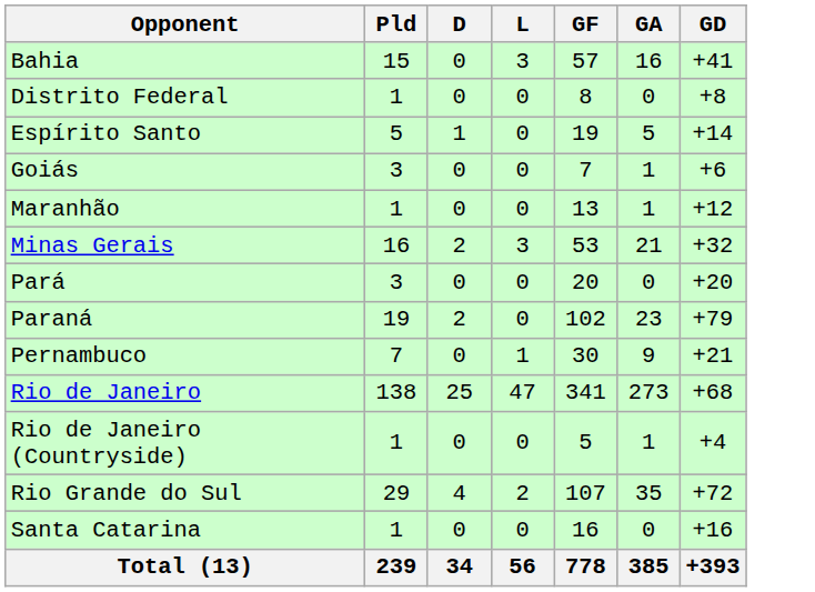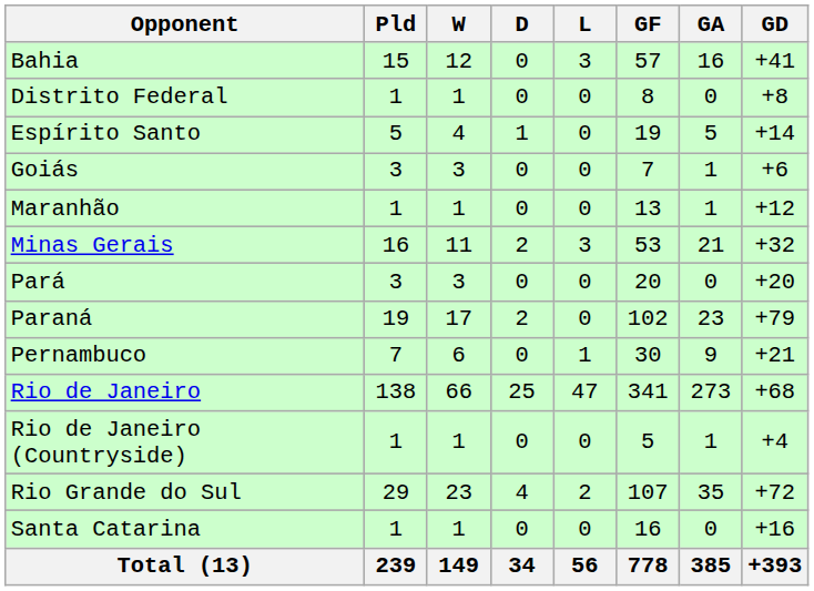 <table class="wikitable sortable" style="text-align: center">
 <tr>
 <th width=200>Opponent<br></th>
 <th width=30>Pld<br></th>
+<th width=30>W<br></th>
 <th width=30>D<br></th>
 <th width=30>L<br></th>
 <th width=30>GF<br></th>
 <th width=30>GA<br></th>
 <th width=30>GD<br></th>
 </tr>
 <tr style="background-color:#CCFFCC">
 <td style="text-align:left;"> Bahia</td>
 <td>15</td>
+<td>12</td>
 <td>0</td>
 <td>3</td>
 <td>57</td>
 <td>16</td>
 <td>+41</td>
 </tr>
 <tr style="background-color:#CCFFCC">
 <td style="text-align:left;"> Distrito Federal</td>
+<td>1</td>
 <td>1</td>
 <td>0</td>
 <td>0</td>
 <td>8</td>
 <td>0</td>
 <td>+8</td>
 </tr>
 <tr style="background-color:#CCFFCC">
 <td style="text-align:left;"> Espírito Santo</td>
 <td>5</td>
+<td>4</td>
 <td>1</td>
 <td>0</td>
 <td>19</td>
 <td>5</td>
 <td>+14</td>
 </tr>
 <tr style="background-color:#CCFFCC">
 <td style="text-align:left;"> Goiás</td>
+<td>3</td>
 <td>3</td>
 <td>0</td>
 <td>0</td>
 <td>7</td>
 <td>1</td>
 <td>+6</td>
 </tr>
 <tr style="background-color:#CCFFCC">
 <td style="text-align:left;"> Maranhão</td>
 <td>1</td>
+<td>1</td>
 <td>0</td>
 <td>0</td>
 <td>13</td>
 <td>1</td>
 <td>+12</td>
 </tr>
 <tr style="background-color:#CCFFCC">
 <td style="text-align:left;"> <a href='#'>Minas Gerais</a></td>
 <td>16</td>
+<td>11</td>
 <td>2</td>
 <td>3</td>
 <td>53</td>
 <td>21</td>
 <td>+32</td>
 </tr>
 <tr style="background-color:#CCFFCC">
 <td style="text-align:left;"> Pará</td>
+<td>3</td>
 <td>3</td>
 <td>0</td>
 <td>0</td>
 <td>20</td>
 <td>0</td>
 <td>+20</td>
 </tr>
 <tr style="background-color:#CCFFCC">
 <td style="text-align:left;"> Paraná</td>
 <td>19</td>
+<td>17</td>
 <td>2</td>
 <td>0</td>
 <td>102</td>
 <td>23</td>
 <td>+79</td>
 </tr>
 <tr style="background-color:#CCFFCC">
 <td style="text-align:left;"> Pernambuco</td>
 <td>7</td>
+<td>6</td>
 <td>0</td>
 <td>1</td>
 <td>30</td>
 <td>9</td>
 <td>+21</td>
 </tr>
 <tr style="background-color:#CCFFCC">
 <td style="text-align:left;"> <a href='#'>Rio de Janeiro</a></td>
 <td>138</td>
+<td>66</td>
 <td>25</td>
 <td>47</td>
 <td>341</td>
 <td>273</td>
 <td>+68</td>
 </tr>
 <tr style="background-color:#CCFFCC">
 <td style="text-align:left;"> Rio de Janeiro (Countryside)</td>
+<td>1</td>
 <td>1</td>
 <td>0</td>
 <td>0</td>
 <td>5</td>
 <td>1</td>
 <td>+4</td>
 </tr>
 <tr style="background-color:#CCFFCC">
 <td style="text-align:left;"> Rio Grande do Sul</td>
 <td>29</td>
+<td>23</td>
 <td>4</td>
 <td>2</td>
 <td>107</td>
 <td>35</td>
 <td>+72</td>
 </tr>
 <tr style="background-color:#CCFFCC">
 <td style="text-align:left;"> Santa Catarina</td>
+<td>1</td>
 <td>1</td>
 <td>0</td>
 <td>0</td>
 <td>16</td>
 <td>0</td>
 <td>+16</td>
 </tr>
 <tr>
 <th>Total (13)</th>
 <th>239</th>
+<th>149</th>
 <th>34</th>
 <th>56</th>
 <th>778</th>
 <th>385</th>
 <th>+393</th>
 </tr>
 </table>
